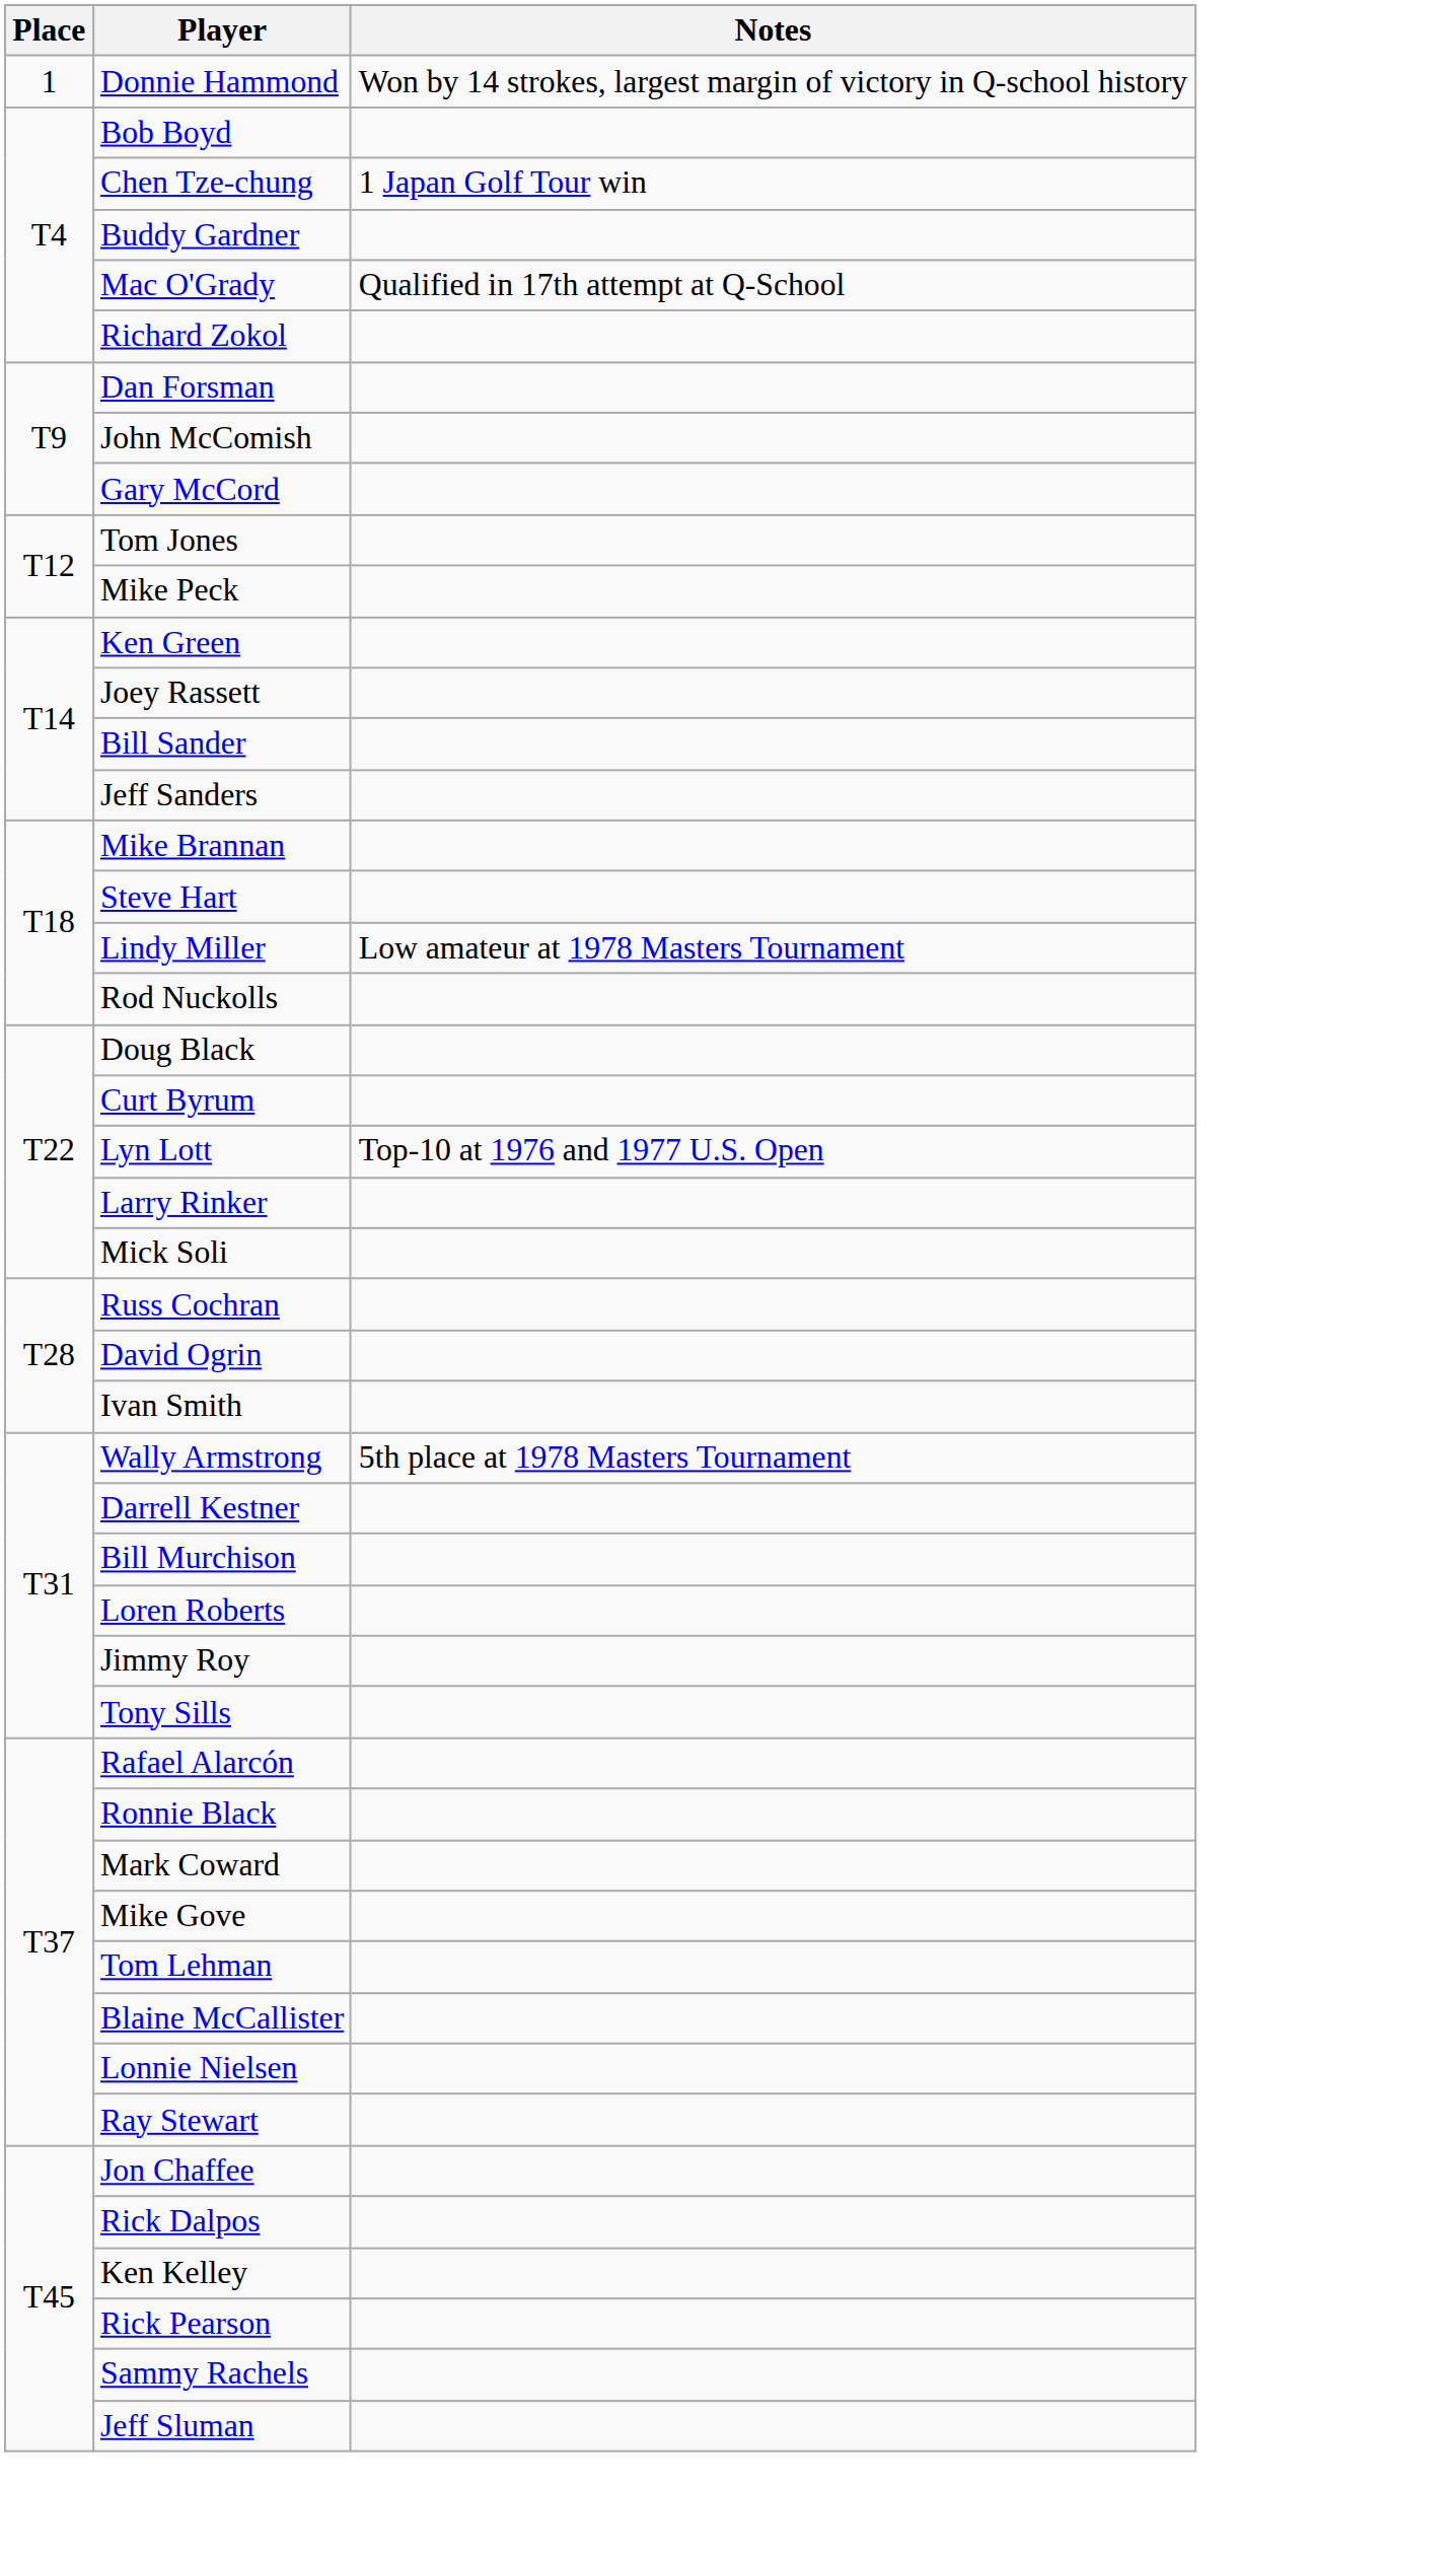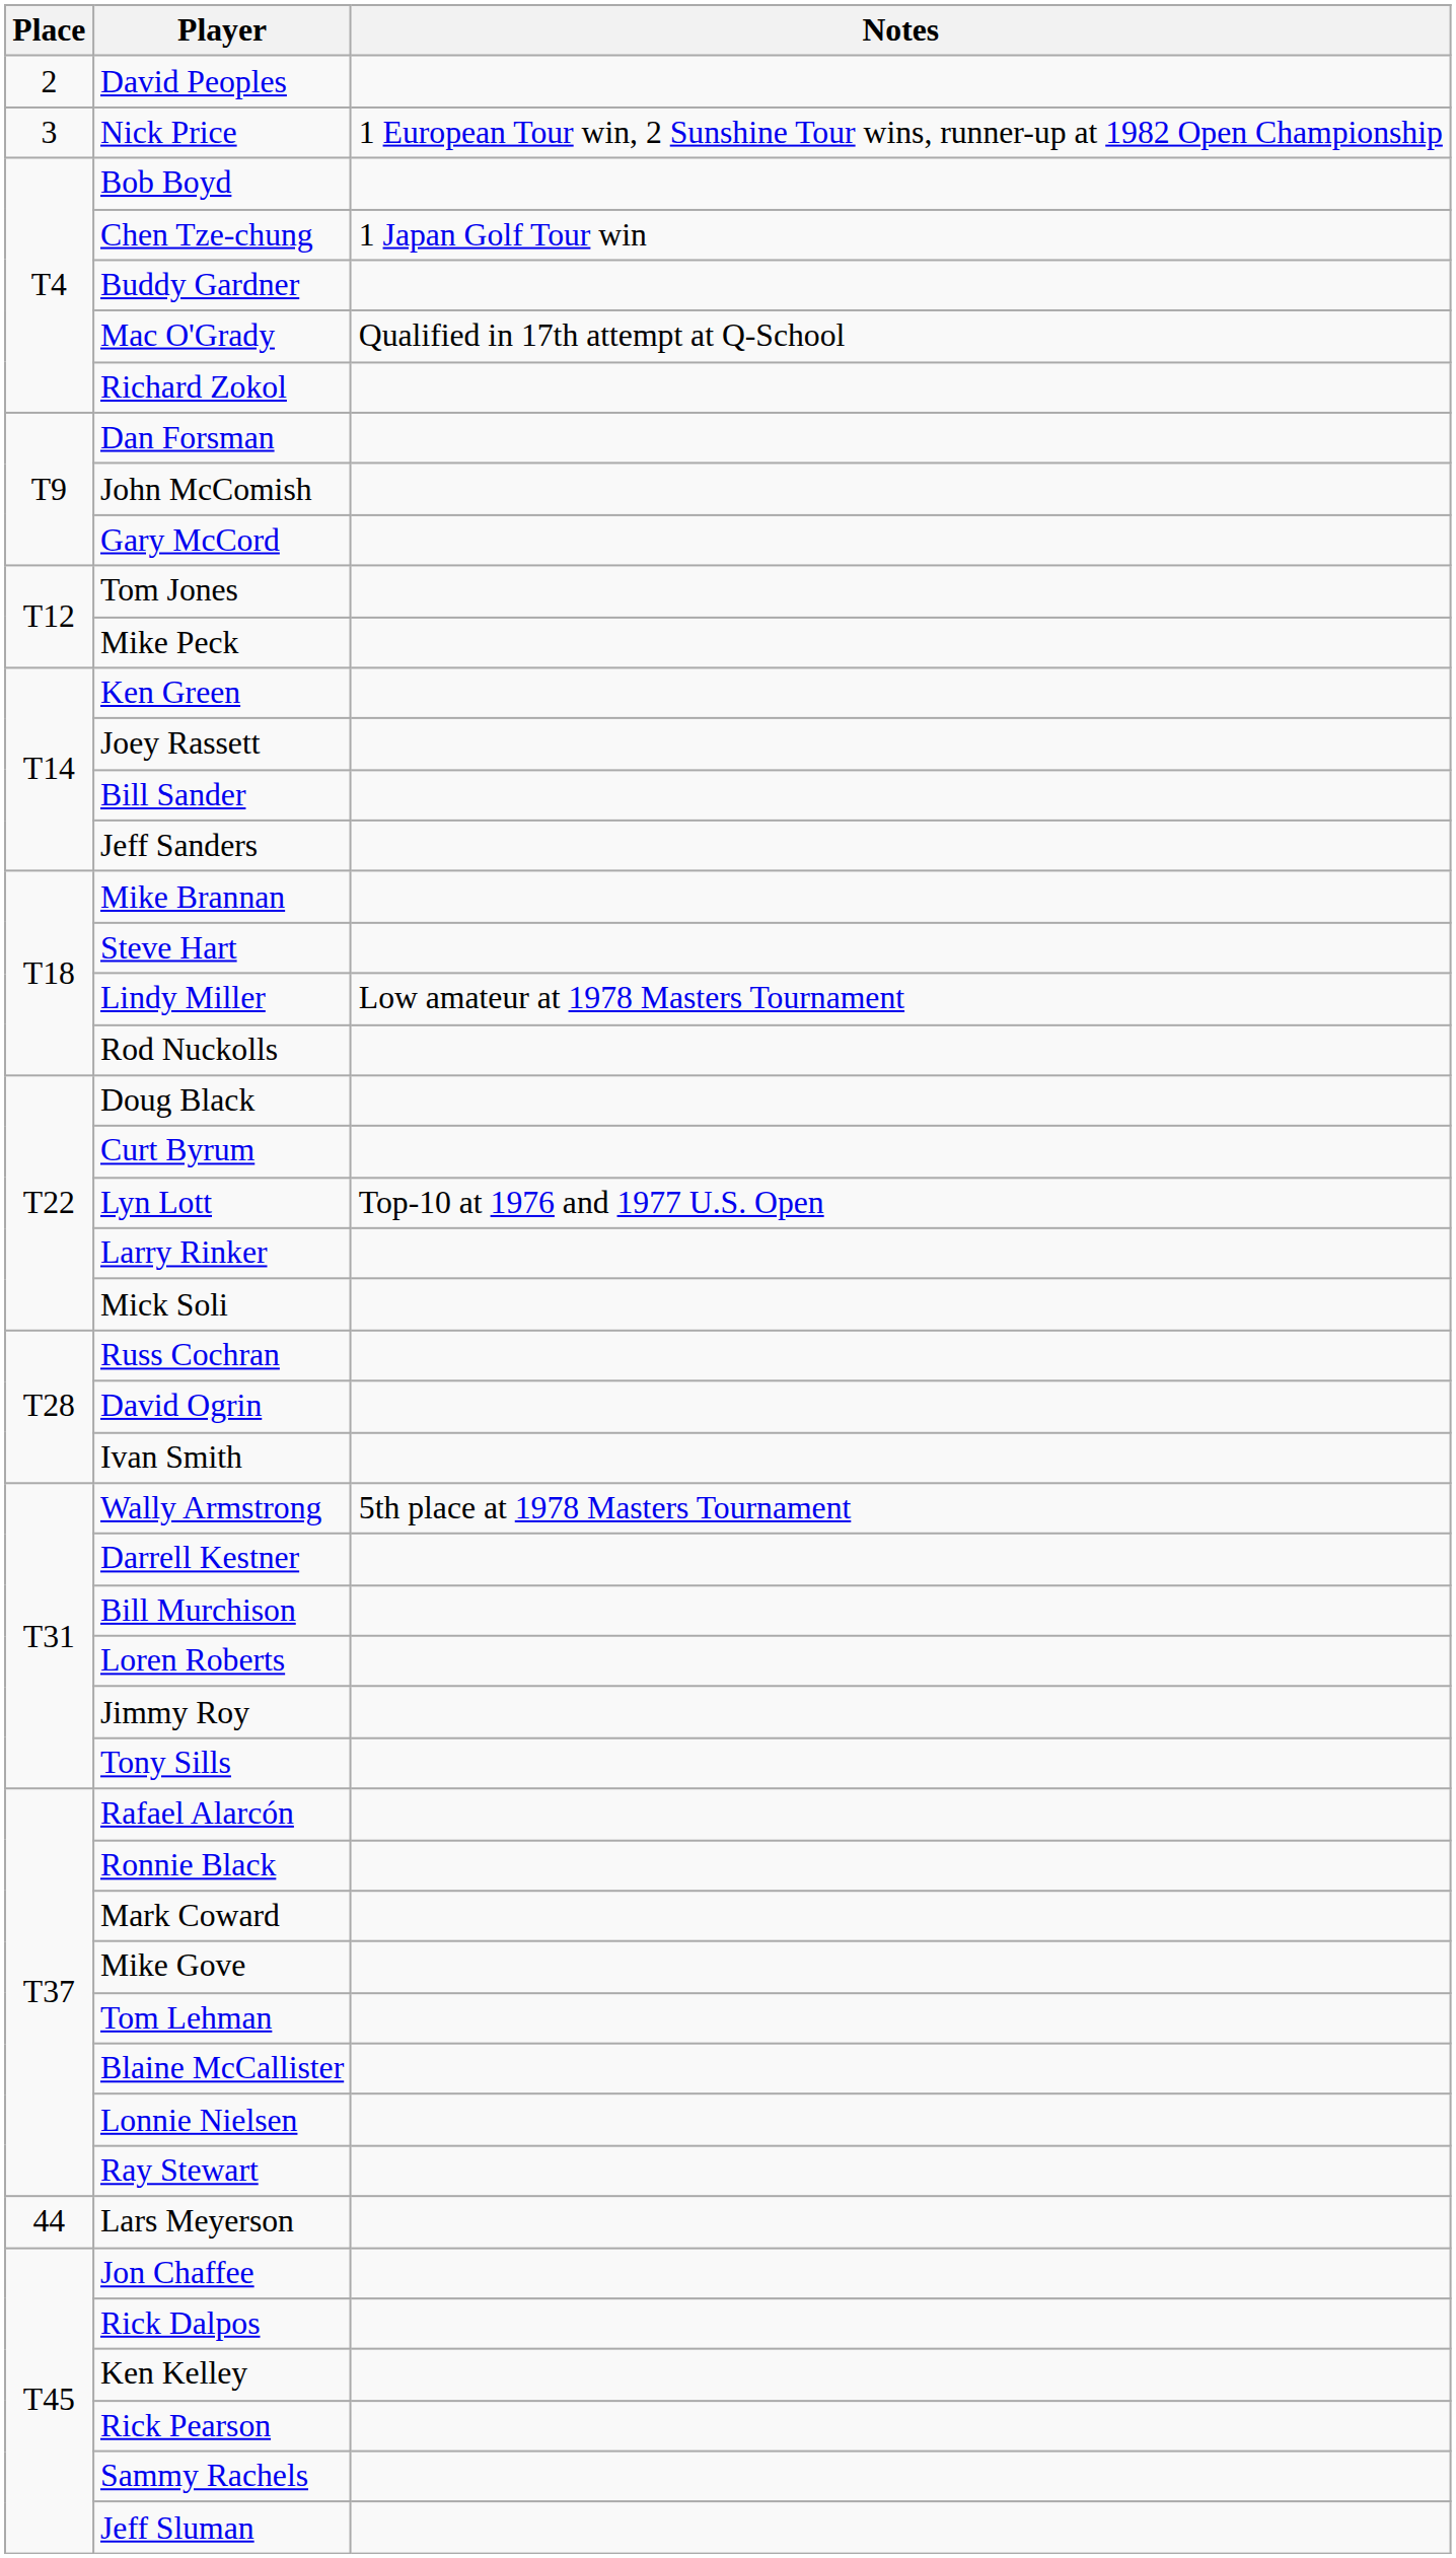 <table class="wikitable sortable">
 <tr>
 <th>Place</th>
 <th>Player</th>
 <th>Notes</th>
 </tr>
 <tr>
-<td align=center>1</td>
-<td> <a href='#'>Donnie Hammond</a></td>
-<td>Won by 14 strokes, largest margin of victory in Q-school history</td>
+<td align=center>2</td>
+<td> <a href='#'>David Peoples</a></td>
+<td></td>
+</tr>
+<tr>
+<td align=center>3</td>
+<td> <a href='#'>Nick Price</a></td>
+<td>1 <a href='#'>European Tour</a> win, 2 <a href='#'>Sunshine Tour</a> wins, runner-up at <a href='#'>1982 Open Championship</a></td>
 </tr>
 <tr>
 <td rowspan=5 align=center>T4</td>
 <td> <a href='#'>Bob Boyd</a></td>
 <td></td>
 </tr>
 <tr>
 <td> <a href='#'>Chen Tze-chung</a></td>
 <td>1 <a href='#'>Japan Golf Tour</a> win</td>
 </tr>
 <tr>
 <td> <a href='#'>Buddy Gardner</a></td>
 <td></td>
 </tr>
 <tr>
 <td> <a href='#'>Mac O'Grady</a></td>
 <td>Qualified in 17th attempt at Q-School</td>
 </tr>
 <tr>
 <td> <a href='#'>Richard Zokol</a></td>
 <td></td>
 </tr>
 <tr>
 <td rowspan=3 align=center>T9</td>
 <td> <a href='#'>Dan Forsman</a></td>
 <td></td>
 </tr>
 <tr>
 <td> John McComish</td>
 <td></td>
 </tr>
 <tr>
 <td> <a href='#'>Gary McCord</a></td>
 <td></td>
 </tr>
 <tr>
 <td rowspan=2 align=center>T12</td>
 <td> Tom Jones</td>
 <td></td>
 </tr>
 <tr>
 <td> Mike Peck</td>
 <td></td>
 </tr>
 <tr>
 <td rowspan=4 align=center>T14</td>
 <td> <a href='#'>Ken Green</a></td>
 <td></td>
 </tr>
 <tr>
 <td> Joey Rassett</td>
 <td></td>
 </tr>
 <tr>
 <td> <a href='#'>Bill Sander</a></td>
 <td></td>
 </tr>
 <tr>
 <td> Jeff Sanders</td>
 <td></td>
 </tr>
 <tr>
 <td rowspan=4 align=center>T18</td>
 <td> <a href='#'>Mike Brannan</a></td>
 <td></td>
 </tr>
 <tr>
 <td> <a href='#'>Steve Hart</a></td>
 <td></td>
 </tr>
 <tr>
 <td> <a href='#'>Lindy Miller</a></td>
 <td>Low amateur at <a href='#'>1978 Masters Tournament</a></td>
 </tr>
 <tr>
 <td> Rod Nuckolls</td>
 <td></td>
 </tr>
 <tr>
 <td rowspan=5 align=center>T22</td>
 <td> Doug Black</td>
 <td></td>
 </tr>
 <tr>
 <td> <a href='#'>Curt Byrum</a></td>
 <td></td>
 </tr>
 <tr>
 <td> <a href='#'>Lyn Lott</a></td>
 <td>Top-10 at <a href='#'>1976</a> and <a href='#'>1977 U.S. Open</a></td>
 </tr>
 <tr>
 <td> <a href='#'>Larry Rinker</a></td>
 <td></td>
 </tr>
 <tr>
 <td> Mick Soli</td>
 <td></td>
 </tr>
 <tr>
 <td rowspan=3 align=center>T28</td>
 <td> <a href='#'>Russ Cochran</a></td>
 <td></td>
 </tr>
 <tr>
 <td> <a href='#'>David Ogrin</a></td>
 <td></td>
 </tr>
 <tr>
 <td> Ivan Smith</td>
 <td></td>
 </tr>
 <tr>
 <td rowspan=6 align=center>T31</td>
 <td> <a href='#'>Wally Armstrong</a></td>
 <td>5th place at <a href='#'>1978 Masters Tournament</a></td>
 </tr>
 <tr>
 <td> <a href='#'>Darrell Kestner</a></td>
 <td></td>
 </tr>
 <tr>
 <td> <a href='#'>Bill Murchison</a></td>
 <td></td>
 </tr>
 <tr>
 <td> <a href='#'>Loren Roberts</a></td>
 <td></td>
 </tr>
 <tr>
 <td> Jimmy Roy</td>
 <td></td>
 </tr>
 <tr>
 <td> <a href='#'>Tony Sills</a></td>
 <td></td>
 </tr>
 <tr>
 <td rowspan=8 align=center>T37</td>
 <td> <a href='#'>Rafael Alarcón</a></td>
 <td></td>
 </tr>
 <tr>
 <td> <a href='#'>Ronnie Black</a></td>
 <td></td>
 </tr>
 <tr>
 <td> Mark Coward</td>
 <td></td>
 </tr>
 <tr>
 <td> Mike Gove</td>
 <td></td>
 </tr>
 <tr>
 <td> <a href='#'>Tom Lehman</a></td>
 <td></td>
 </tr>
 <tr>
 <td> <a href='#'>Blaine McCallister</a></td>
 <td></td>
 </tr>
 <tr>
 <td> <a href='#'>Lonnie Nielsen</a></td>
 <td></td>
 </tr>
 <tr>
 <td> <a href='#'>Ray Stewart</a></td>
 <td></td>
 </tr>
 <tr>
+<td align=center>44</td>
+<td> Lars Meyerson</td>
+<td></td>
+</tr>
+<tr>
 <td rowspan=6 align=center>T45</td>
 <td> <a href='#'>Jon Chaffee</a></td>
 <td></td>
 </tr>
 <tr>
 <td> <a href='#'>Rick Dalpos</a></td>
 <td></td>
 </tr>
 <tr>
 <td> Ken Kelley</td>
 <td></td>
 </tr>
 <tr>
 <td> <a href='#'>Rick Pearson</a></td>
 <td></td>
 </tr>
 <tr>
 <td> <a href='#'>Sammy Rachels</a></td>
 <td></td>
 </tr>
 <tr>
 <td> <a href='#'>Jeff Sluman</a></td>
 <td></td>
 </tr>
 </table>
